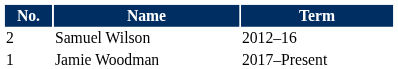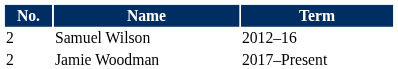 <table class="toccolours" style="width:25em">
 <tr>
 <th style="background:#002e62;color:white;border:#002e62 1px solid">No.</th>
 <th style="background:#002e62;color:white;border:#002e62 1px solid">Name</th>
 <th style="background:#002e62;color:white;border:#002e62 1px solid">Term</th>
 </tr>
 <tr>
 <td>2</td>
 <td> Samuel Wilson</td>
 <td>2012–16</td>
 </tr>
 <tr>
-<td>1</td>
+<td>2</td>
 <td> Jamie Woodman</td>
 <td>2017–Present</td>
 </tr>
 <tr>
 </tr>
 </table>
